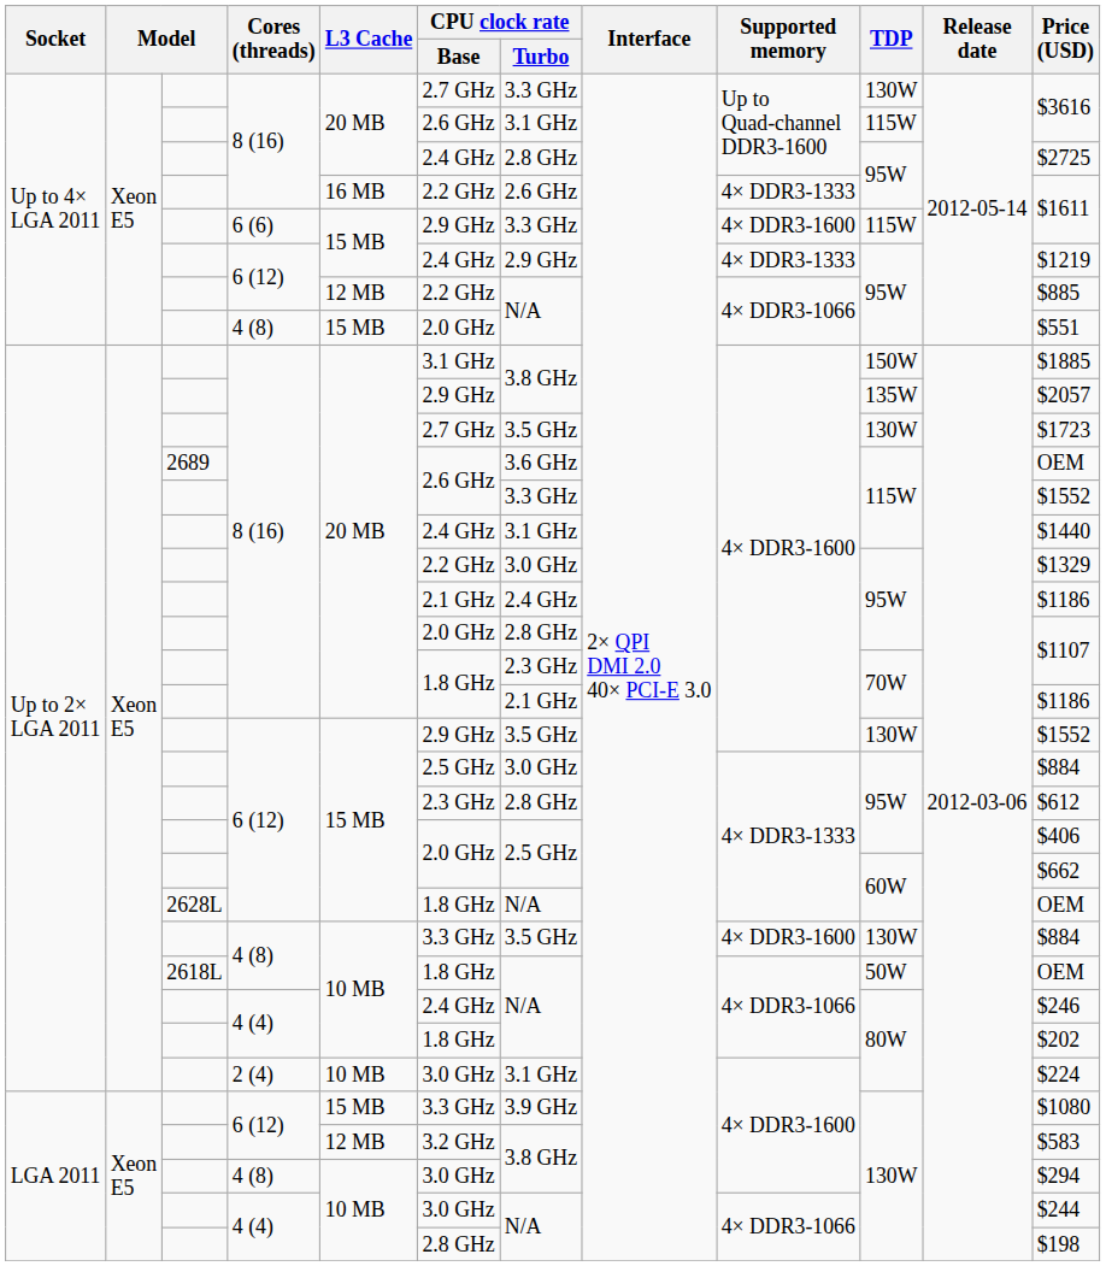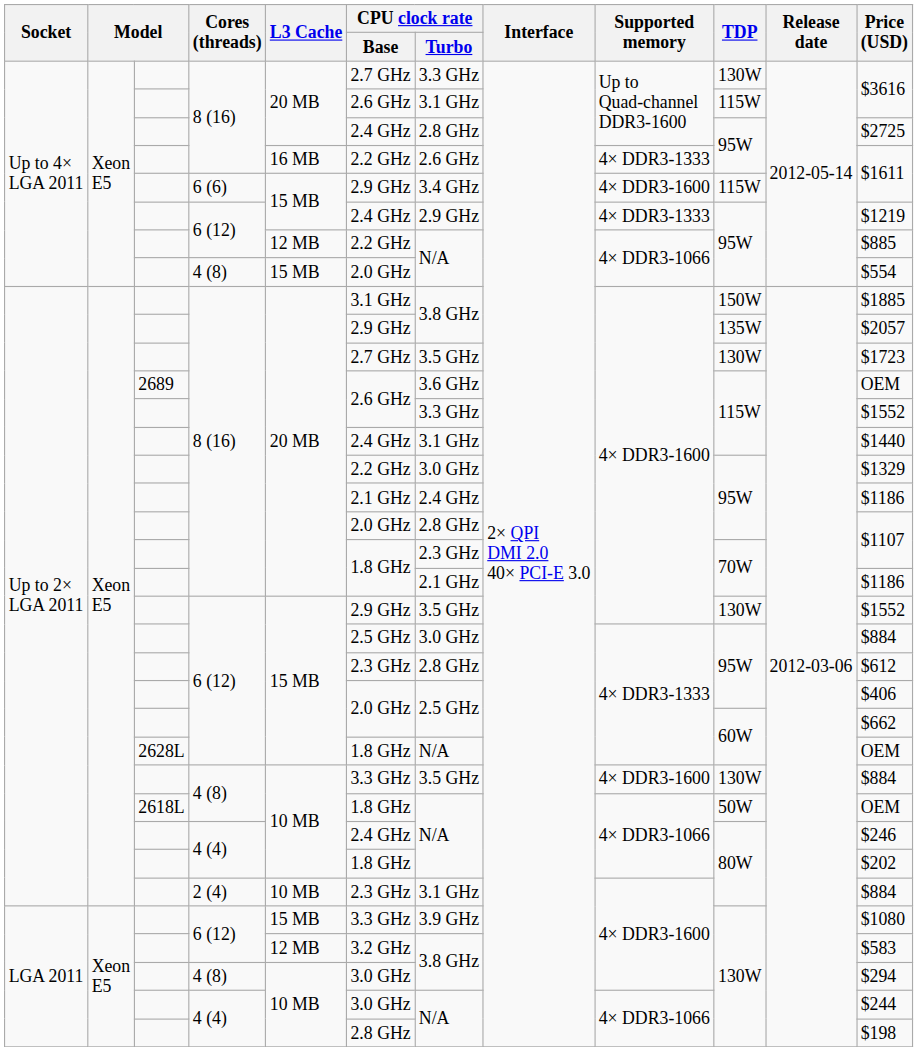 <table class="wikitable">
 <tr>
 <th rowspan="2">Socket</th>
 <th colspan="2" rowspan="2">Model</th>
 <th rowspan="2">Cores<br>(threads)</th>
 <th rowspan="2"><a href='#'>L3 Cache</a></th>
 <th colspan="2">CPU <a href='#'>clock rate</a></th>
 <th rowspan="2">Interface</th>
 <th rowspan="2">Supported<br>memory</th>
 <th rowspan="2"><a href='#'>TDP</a></th>
 <th rowspan="2">Release<br>date</th>
 <th rowspan="2">Price<br>(USD)</th>
 </tr>
 <tr>
 <th>Base</th>
 <th><a href='#'>Turbo</a></th>
 </tr>
 <tr>
 <td rowspan="8">Up to 4×<br>LGA 2011</td>
 <td rowspan="8">Xeon<br>E5</td>
 <td></td>
 <td rowspan="4">8 (16)</td>
 <td rowspan="3">20 MB</td>
 <td>2.7 GHz</td>
 <td>3.3 GHz</td>
 <td rowspan="35">2× <a href='#'>QPI</a><br><a href='#'>DMI 2.0</a><br>40× <a href='#'>PCI-E</a> 3.0</td>
 <td rowspan="3">Up to<br>Quad-channel<br>DDR3-1600</td>
 <td>130W</td>
 <td rowspan="8">2012-05-14</td>
 <td rowspan="2">$3616</td>
 </tr>
 <tr>
 <td></td>
 <td>2.6 GHz</td>
 <td>3.1 GHz</td>
 <td>115W</td>
 </tr>
 <tr>
 <td></td>
 <td>2.4 GHz</td>
 <td>2.8 GHz</td>
 <td rowspan="2">95W</td>
 <td>$2725</td>
 </tr>
 <tr>
 <td></td>
 <td>16 MB</td>
 <td>2.2 GHz</td>
 <td>2.6 GHz</td>
 <td>4× DDR3-1333</td>
 <td rowspan="2">$1611</td>
 </tr>
 <tr>
 <td></td>
 <td>6 (6)</td>
 <td rowspan="2">15 MB</td>
 <td>2.9 GHz</td>
-<td>3.3 GHz</td>
+<td>3.4 GHz</td>
 <td>4× DDR3-1600</td>
 <td>115W</td>
 </tr>
 <tr>
 <td></td>
 <td rowspan="2">6 (12)</td>
 <td>2.4 GHz</td>
 <td>2.9 GHz</td>
 <td>4× DDR3-1333</td>
 <td rowspan="3">95W</td>
 <td>$1219</td>
 </tr>
 <tr>
 <td></td>
 <td>12 MB</td>
 <td>2.2 GHz</td>
 <td rowspan="2">N/A</td>
 <td rowspan="2">4× DDR3-1066</td>
 <td>$885</td>
 </tr>
 <tr>
 <td></td>
 <td>4 (8)</td>
 <td>15 MB</td>
 <td>2.0 GHz</td>
-<td>$551</td>
+<td>$554</td>
 </tr>
 <tr>
 <td rowspan="22">Up to 2×<br>LGA 2011</td>
 <td rowspan="22">Xeon<br>E5</td>
 <td></td>
 <td rowspan="11">8 (16)</td>
 <td rowspan="11">20 MB</td>
 <td>3.1 GHz</td>
 <td rowspan="2">3.8 GHz</td>
 <td rowspan="12">4× DDR3-1600</td>
 <td>150W</td>
 <td rowspan="27">2012-03-06</td>
 <td>$1885</td>
 </tr>
 <tr>
 <td></td>
 <td>2.9 GHz</td>
 <td>135W</td>
 <td>$2057</td>
 </tr>
 <tr>
 <td></td>
 <td>2.7 GHz</td>
 <td>3.5 GHz</td>
 <td>130W</td>
 <td>$1723</td>
 </tr>
 <tr>
 <td>2689</td>
 <td rowspan="2">2.6 GHz</td>
 <td>3.6 GHz</td>
 <td rowspan="3">115W</td>
 <td>OEM</td>
 </tr>
 <tr>
 <td></td>
 <td>3.3 GHz</td>
 <td>$1552</td>
 </tr>
 <tr>
 <td></td>
 <td>2.4 GHz</td>
 <td>3.1 GHz</td>
 <td>$1440</td>
 </tr>
 <tr>
 <td></td>
 <td>2.2 GHz</td>
 <td>3.0 GHz</td>
 <td rowspan="3">95W</td>
 <td>$1329</td>
 </tr>
 <tr>
 <td></td>
 <td>2.1 GHz</td>
 <td>2.4 GHz</td>
 <td>$1186</td>
 </tr>
 <tr>
 <td></td>
 <td>2.0 GHz</td>
 <td>2.8 GHz</td>
 <td rowspan="2">$1107</td>
 </tr>
 <tr>
 <td></td>
 <td rowspan="2">1.8 GHz</td>
 <td>2.3 GHz</td>
 <td rowspan="2">70W</td>
 </tr>
 <tr>
 <td></td>
 <td>2.1 GHz</td>
 <td>$1186</td>
 </tr>
 <tr>
 <td></td>
 <td rowspan="6">6 (12)</td>
 <td rowspan="6">15 MB</td>
 <td>2.9 GHz</td>
 <td>3.5 GHz</td>
 <td>130W</td>
 <td>$1552</td>
 </tr>
 <tr>
 <td></td>
 <td>2.5 GHz</td>
 <td>3.0 GHz</td>
 <td rowspan="5">4× DDR3-1333</td>
 <td rowspan="3">95W</td>
 <td>$884</td>
 </tr>
 <tr>
 <td></td>
 <td>2.3 GHz</td>
 <td>2.8 GHz</td>
 <td>$612</td>
 </tr>
 <tr>
 <td></td>
 <td rowspan="2">2.0 GHz</td>
 <td rowspan="2">2.5 GHz</td>
 <td>$406</td>
 </tr>
 <tr>
 <td></td>
 <td rowspan="2">60W</td>
 <td>$662</td>
 </tr>
 <tr>
 <td>2628L</td>
 <td>1.8 GHz</td>
 <td>N/A</td>
 <td>OEM</td>
 </tr>
 <tr>
 <td></td>
 <td rowspan="2">4 (8)</td>
 <td rowspan="4">10 MB</td>
 <td>3.3 GHz</td>
 <td>3.5 GHz</td>
 <td>4× DDR3-1600</td>
 <td>130W</td>
 <td>$884</td>
 </tr>
 <tr>
 <td>2618L</td>
 <td>1.8 GHz</td>
 <td rowspan="3">N/A</td>
 <td rowspan="3">4× DDR3-1066</td>
 <td>50W</td>
 <td>OEM</td>
 </tr>
 <tr>
 <td></td>
 <td rowspan="2">4 (4)</td>
 <td>2.4 GHz</td>
 <td rowspan="3">80W</td>
 <td>$246</td>
 </tr>
 <tr>
 <td></td>
 <td>1.8 GHz</td>
 <td>$202</td>
 </tr>
 <tr>
 <td></td>
 <td>2 (4)</td>
 <td>10 MB</td>
-<td>3.0 GHz</td>
+<td>2.3 GHz</td>
 <td>3.1 GHz</td>
 <td rowspan="4">4× DDR3-1600</td>
-<td>$224</td>
+<td>$884</td>
 </tr>
 <tr>
 <td rowspan="5">LGA 2011</td>
 <td rowspan="5">Xeon<br>E5</td>
 <td></td>
 <td rowspan="2">6 (12)</td>
 <td>15 MB</td>
 <td>3.3 GHz</td>
 <td>3.9 GHz</td>
 <td rowspan="5">130W</td>
 <td>$1080</td>
 </tr>
 <tr>
 <td></td>
 <td>12 MB</td>
 <td>3.2 GHz</td>
 <td rowspan="2">3.8 GHz</td>
 <td>$583</td>
 </tr>
 <tr>
 <td></td>
 <td>4 (8)</td>
 <td rowspan="3">10 MB</td>
 <td>3.0 GHz</td>
 <td>$294</td>
 </tr>
 <tr>
 <td></td>
 <td rowspan="2">4 (4)</td>
 <td>3.0 GHz</td>
 <td rowspan="2">N/A</td>
 <td rowspan="2">4× DDR3-1066</td>
 <td>$244</td>
 </tr>
 <tr>
 <td></td>
 <td>2.8 GHz</td>
 <td>$198</td>
 </tr>
 </table>
